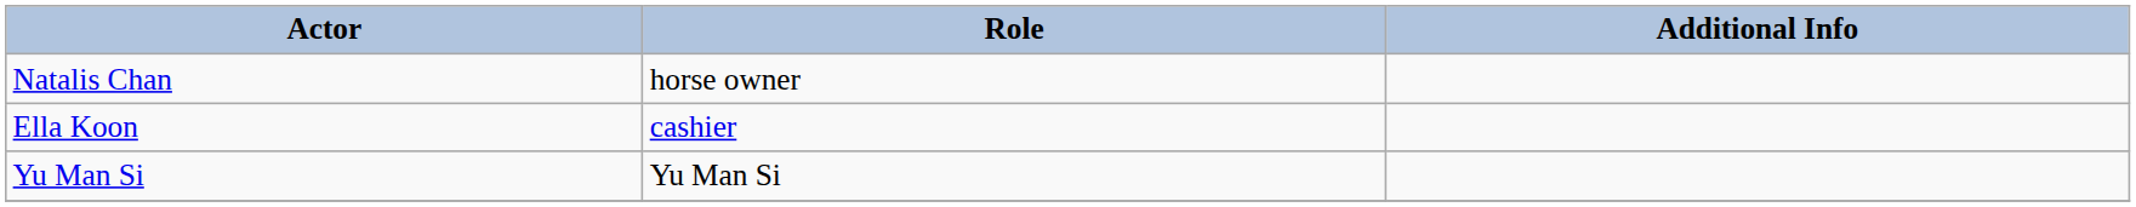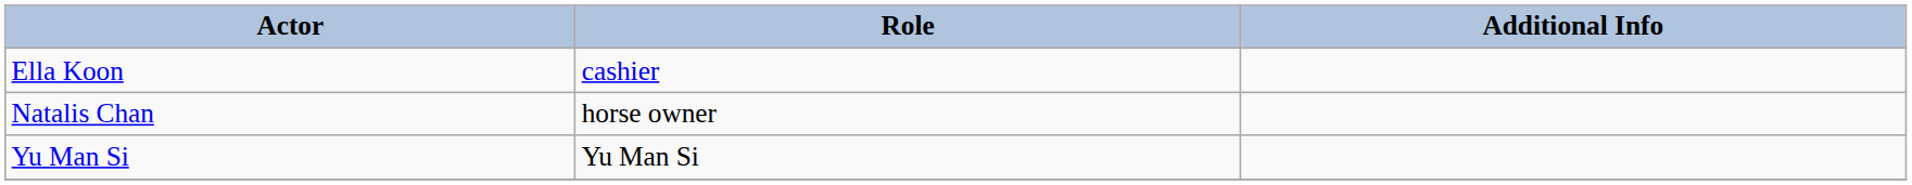 <table class="wikitable" width="70%">
 <tr>
 <th style="background:#b0c4de;" width="30%">Actor</th>
 <th style="background:#b0c4de;" width="35%">Role</th>
 <th style="background:#b0c4de;" width="35%">Additional Info</th>
 </tr>
 <tr>
-<td><a href='#'>Natalis Chan</a></td>
-<td>horse owner</td>
+<td><a href='#'>Ella Koon</a></td>
+<td><a href='#'>cashier</a></td>
 <td></td>
 </tr>
 <tr>
-<td><a href='#'>Ella Koon</a></td>
-<td><a href='#'>cashier</a></td>
+<td><a href='#'>Natalis Chan</a></td>
+<td>horse owner</td>
 <td></td>
 </tr>
 <tr>
 <td><a href='#'>Yu Man Si</a></td>
 <td>Yu Man Si</td>
 <td></td>
 </tr>
 <tr>
 </tr>
 </table>
